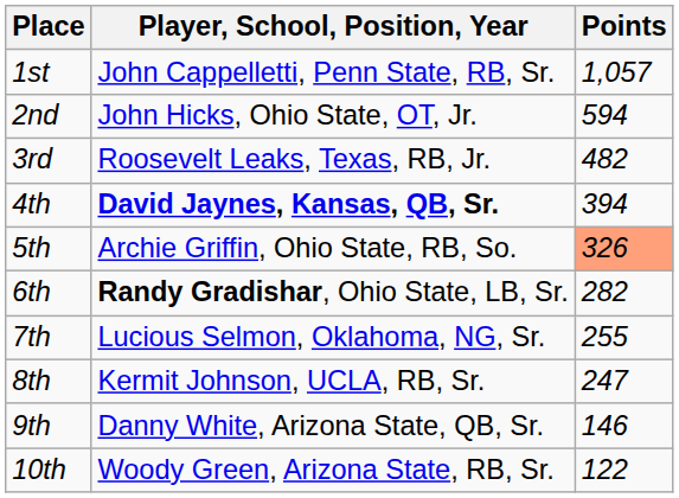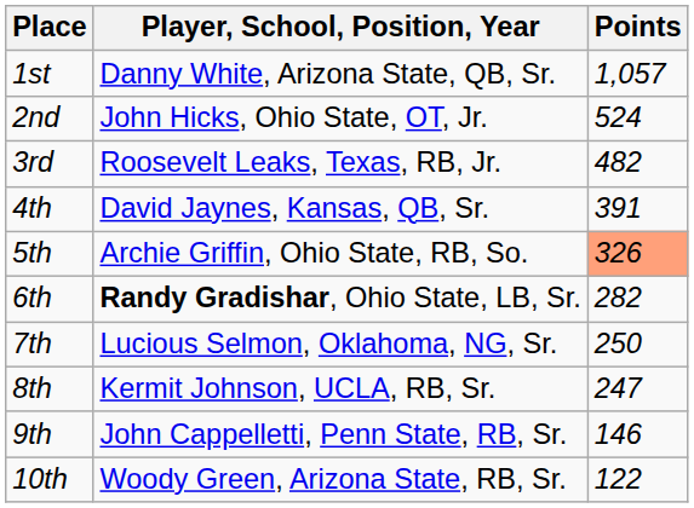 <table class="wikitable">
 <tr>
 <th bgcolor="#e5e5e5">Place</th>
 <th bgcolor="#e5e5e5">Player, School, Position, Year</th>
 <th bgcolor="#e5e5e5">Points</th>
 </tr>
 <tr>
 <td><em>1st</em></td>
-<td><a href='#'>John Cappelletti</a>, <a href='#'>Penn State</a>, <a href='#'>RB</a>, Sr.</td>
+<td><a href='#'>Danny White</a>, Arizona State, QB, Sr.</td>
 <td><em>1,057</em></td>
 </tr>
 <tr>
 <td><em>2nd</em></td>
 <td><a href='#'>John Hicks</a>, Ohio State, <a href='#'>OT</a>, Jr.</td>
-<td><em>594</em></td>
+<td><em>524</em></td>
 </tr>
 <tr>
 <td><em>3rd</em></td>
 <td><a href='#'>Roosevelt Leaks</a>, <a href='#'>Texas</a>, RB, Jr.</td>
 <td><em>482</em></td>
 </tr>
 <tr>
 <td><em>4th</em></td>
-<td><strong><a href='#'>David Jaynes</a>, <a href='#'>Kansas</a>, <a href='#'>QB</a>, Sr.</strong></td>
-<td><em>394</em></td>
+<td><a href='#'>David Jaynes</a>, <a href='#'>Kansas</a>, <a href='#'>QB</a>, Sr.</td>
+<td><em>391</em></td>
 </tr>
 <tr>
 <td><em>5th</em></td>
 <td><a href='#'>Archie Griffin</a>, Ohio State, RB, So.</td>
 <td style="background: lightsalmon;"><em>326</em></td>
 </tr>
 <tr>
 <td><em>6th</em></td>
 <td><strong>Randy Gradishar</strong>, Ohio State, LB, Sr.</td>
 <td><em>282</em></td>
 </tr>
 <tr>
 <td><em>7th</em></td>
 <td><a href='#'>Lucious Selmon</a>, <a href='#'>Oklahoma</a>, <a href='#'>NG</a>, Sr.</td>
-<td><em>255</em></td>
+<td><em>250</em></td>
 </tr>
 <tr>
 <td><em>8th</em></td>
 <td><a href='#'>Kermit Johnson</a>, <a href='#'>UCLA</a>, RB, Sr.</td>
 <td><em>247</em></td>
 </tr>
 <tr>
 <td><em>9th</em></td>
-<td><a href='#'>Danny White</a>, Arizona State, QB, Sr.</td>
+<td><a href='#'>John Cappelletti</a>, <a href='#'>Penn State</a>, <a href='#'>RB</a>, Sr.</td>
 <td><em>146</em></td>
 </tr>
 <tr>
 <td><em>10th</em></td>
 <td><a href='#'>Woody Green</a>, <a href='#'>Arizona State</a>, RB, Sr.</td>
 <td><em>122</em></td>
 </tr>
 </table>
